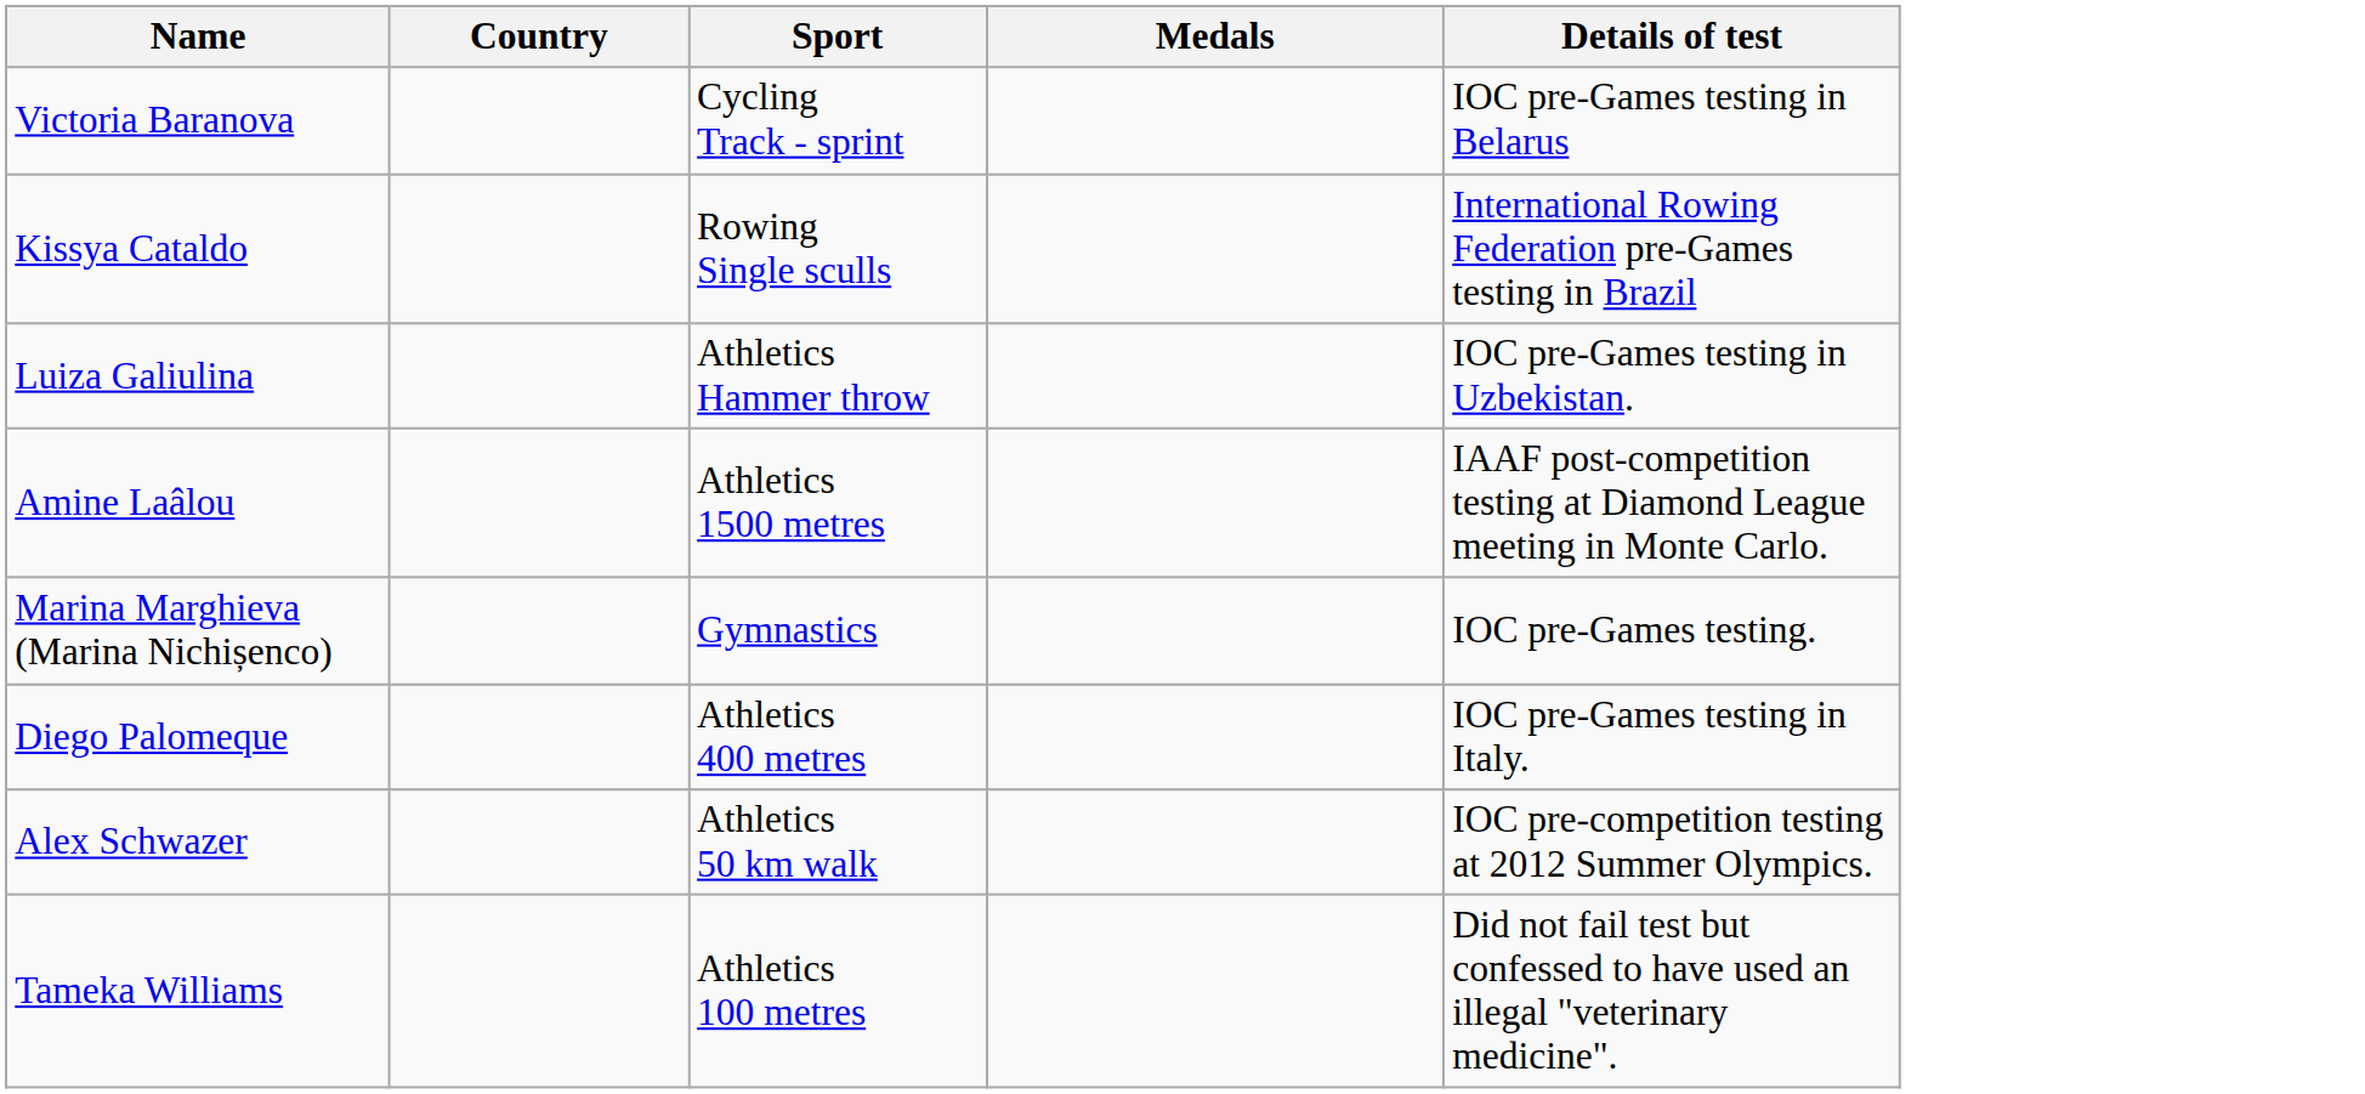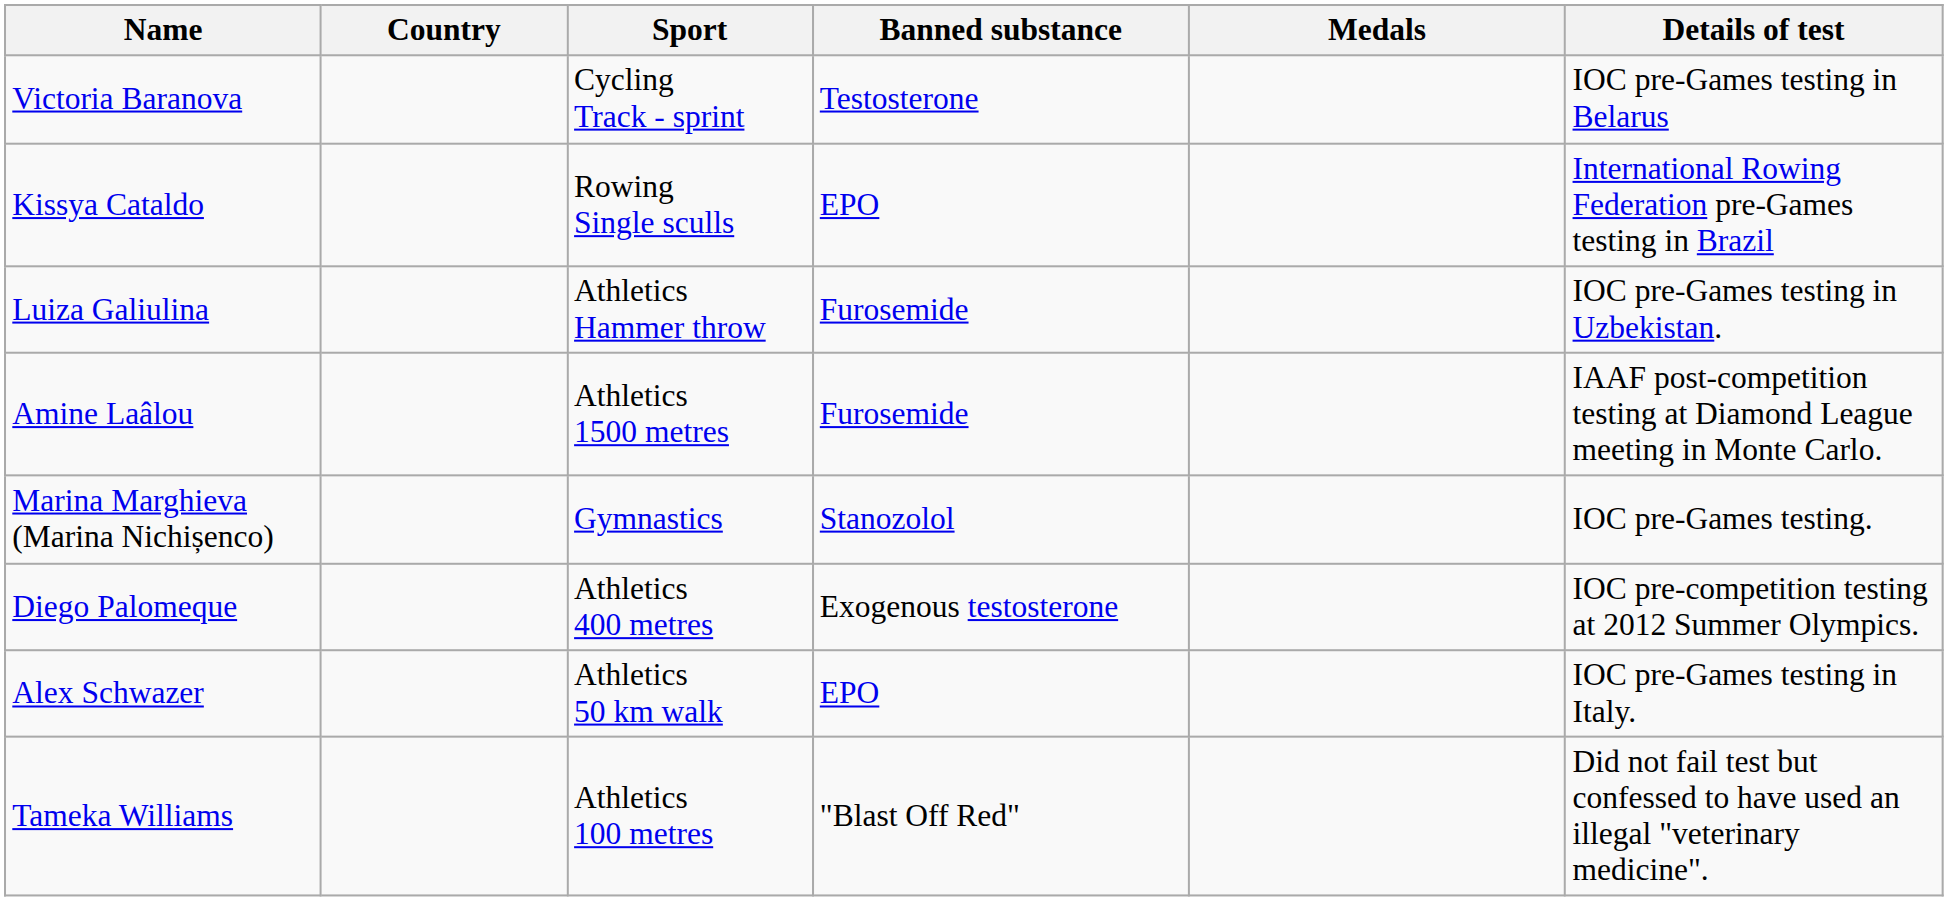 <table class="wikitable sortable"  style="font-size:98%; font-size:98%;">
 <tr>
 <th style="width:150px;">Name</th>
 <th style="width:115px;">Country</th>
 <th style="width:115px;">Sport</th>
+<th style="width:180px;">Banned substance</th>
 <th style="width:180px;">Medals</th>
 <th style="width:180px;">Details of test</th>
 </tr>
 <tr>
 <td><a href='#'>Victoria Baranova</a></td>
 <td></td>
 <td>Cycling <br> <a href='#'>Track - sprint</a></td>
+<td><a href='#'>Testosterone</a></td>
 <td></td>
 <td>IOC pre-Games testing in <a href='#'>Belarus</a></td>
 </tr>
 <tr>
 <td><a href='#'>Kissya Cataldo</a></td>
 <td></td>
 <td>Rowing <br> <a href='#'>Single sculls</a></td>
+<td><a href='#'>EPO</a></td>
 <td></td>
 <td><a href='#'>International Rowing Federation</a> pre-Games testing in <a href='#'>Brazil</a></td>
 </tr>
 <tr>
 <td><a href='#'>Luiza Galiulina</a></td>
 <td></td>
 <td>Athletics <br> <a href='#'>Hammer throw</a></td>
+<td><a href='#'>Furosemide</a></td>
 <td></td>
 <td>IOC pre-Games testing in <a href='#'>Uzbekistan</a>.</td>
 </tr>
 <tr>
 <td><a href='#'>Amine Laâlou</a></td>
 <td></td>
 <td>Athletics <br> <a href='#'>1500 metres</a></td>
+<td><a href='#'>Furosemide</a></td>
 <td></td>
 <td>IAAF post-competition testing at Diamond League meeting in Monte Carlo.</td>
 </tr>
 <tr>
 <td><a href='#'>Marina Marghieva</a> <br> (Marina Nichișenco)</td>
 <td></td>
 <td><a href='#'>Gymnastics</a></td>
+<td><a href='#'>Stanozolol</a></td>
 <td></td>
 <td>IOC pre-Games testing.</td>
 </tr>
 <tr>
 <td><a href='#'>Diego Palomeque</a></td>
 <td></td>
 <td>Athletics <br> <a href='#'>400 metres</a></td>
+<td>Exogenous <a href='#'>testosterone</a></td>
 <td></td>
-<td>IOC pre-Games testing in Italy.</td>
+<td>IOC pre-competition testing at 2012 Summer Olympics.</td>
 </tr>
 <tr>
 <td><a href='#'>Alex Schwazer</a></td>
 <td></td>
 <td>Athletics <br> <a href='#'>50 km walk</a></td>
+<td><a href='#'>EPO</a></td>
 <td></td>
-<td>IOC pre-competition testing at 2012 Summer Olympics.</td>
+<td>IOC pre-Games testing in Italy.</td>
 </tr>
 <tr>
 <td><a href='#'>Tameka Williams</a></td>
 <td></td>
 <td>Athletics <br> <a href='#'>100 metres</a></td>
+<td>"Blast Off Red"</td>
 <td></td>
 <td>Did not fail test but confessed to have used an illegal "veterinary medicine".</td>
 </tr>
 </table>
